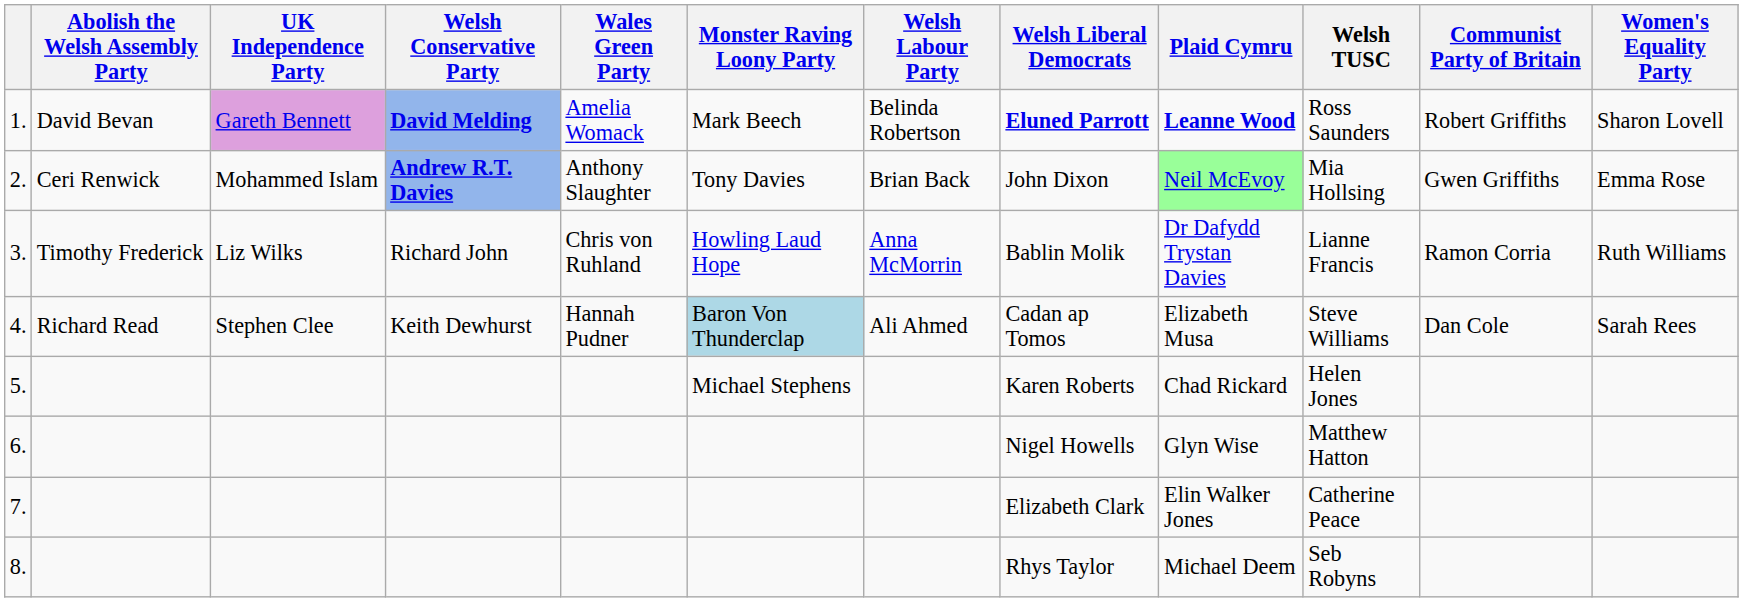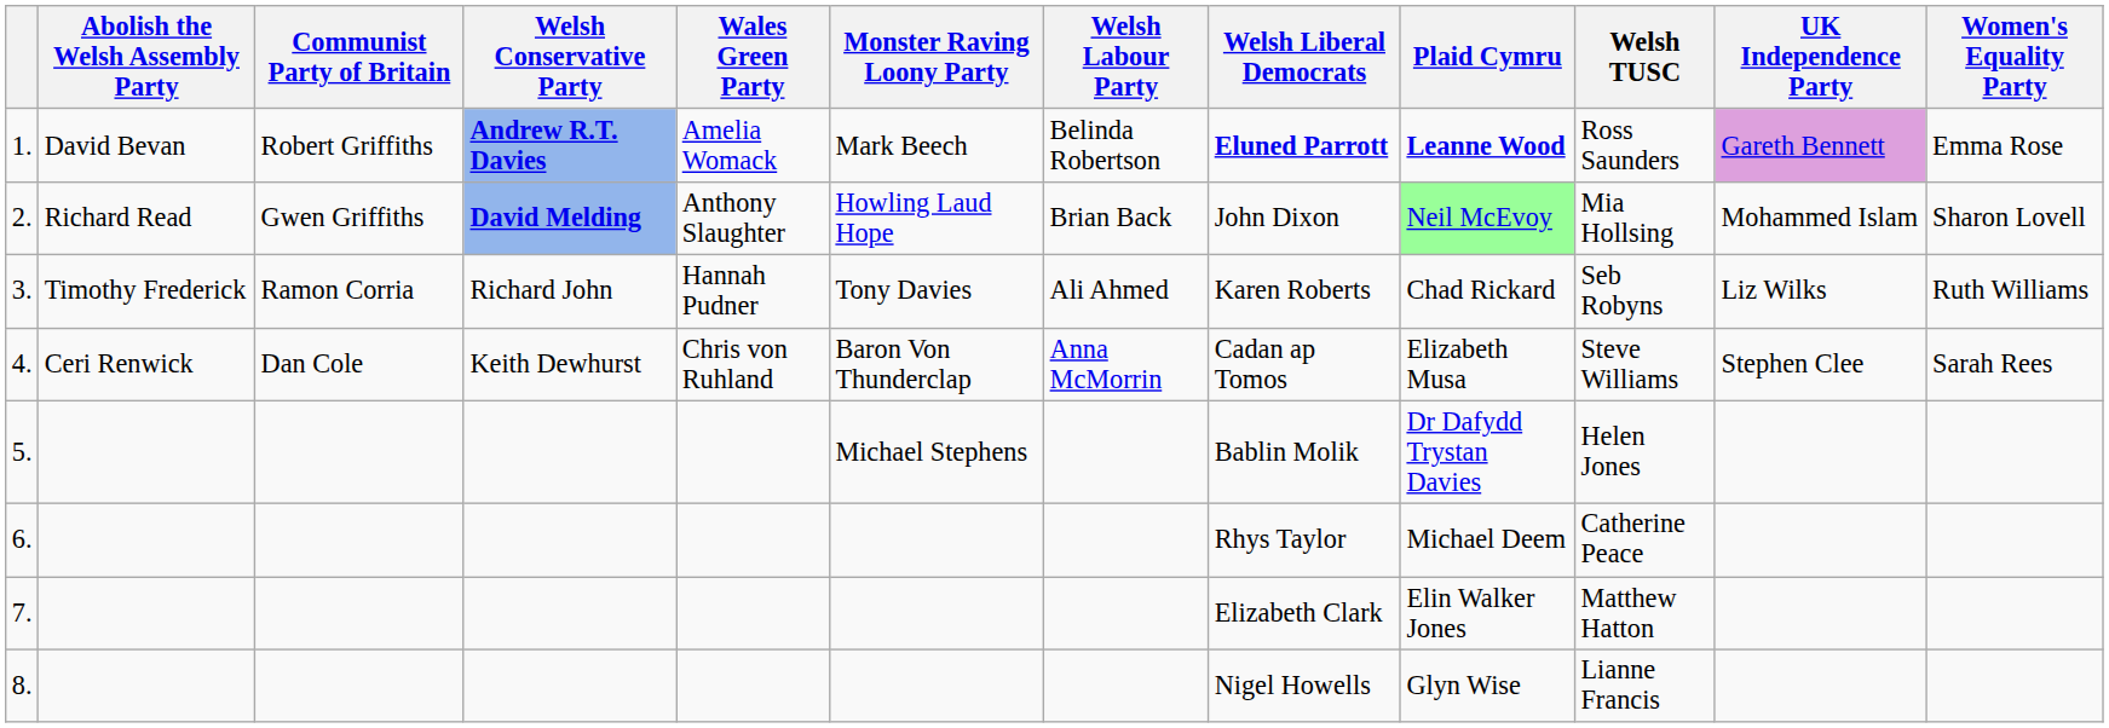 <table class="wikitable">
 <tr>
 <th></th>
 <th><a href='#'>Abolish the Welsh Assembly Party</a></th>
-<th><a href='#'>UK Independence Party</a></th>
+<th><a href='#'>Communist Party of Britain</a></th>
 <th><a href='#'>Welsh Conservative Party</a></th>
 <th><a href='#'>Wales Green Party</a></th>
 <th><a href='#'>Monster Raving Loony Party</a></th>
 <th><a href='#'>Welsh Labour Party</a></th>
 <th><a href='#'>Welsh Liberal Democrats</a></th>
 <th><a href='#'>Plaid Cymru</a></th>
 <th>Welsh TUSC</th>
-<th><a href='#'>Communist Party of Britain</a></th>
+<th><a href='#'>UK Independence Party</a></th>
 <th><a href='#'>Women's Equality Party</a></th>
 </tr>
 <tr>
 <td>1.</td>
 <td>David Bevan</td>
-<td style="background:plum;"><a href='#'>Gareth Bennett</a></td>
-<td style="background: #92B5EB"><strong><a href='#'>David Melding</a></strong></td>
+<td>Robert Griffiths</td>
+<td style="background: #92B5EB"><strong><a href='#'>Andrew R.T. Davies</a></strong></td>
 <td><a href='#'>Amelia Womack</a></td>
 <td>Mark Beech</td>
 <td>Belinda Robertson</td>
 <td><strong><a href='#'>Eluned Parrott</a></strong></td>
 <td><strong><a href='#'>Leanne Wood</a></strong></td>
 <td>Ross Saunders</td>
-<td>Robert Griffiths</td>
-<td>Sharon Lovell</td>
+<td style="background:plum;"><a href='#'>Gareth Bennett</a></td>
+<td>Emma Rose</td>
 </tr>
 <tr>
 <td>2.</td>
-<td>Ceri Renwick</td>
-<td>Mohammed Islam</td>
-<td style="background: #92B5EB"><strong><a href='#'>Andrew R.T. Davies</a></strong></td>
+<td>Richard Read</td>
+<td>Gwen Griffiths</td>
+<td style="background: #92B5EB"><strong><a href='#'>David Melding</a></strong></td>
 <td>Anthony Slaughter</td>
-<td>Tony Davies</td>
+<td><a href='#'>Howling Laud Hope</a></td>
 <td>Brian Back</td>
 <td>John Dixon</td>
 <td style="background:#9f9;"><a href='#'>Neil McEvoy</a></td>
 <td>Mia Hollsing</td>
-<td>Gwen Griffiths</td>
-<td>Emma Rose</td>
+<td>Mohammed Islam</td>
+<td>Sharon Lovell</td>
 </tr>
 <tr>
 <td>3.</td>
 <td>Timothy Frederick</td>
+<td>Ramon Corria</td>
+<td>Richard John</td>
+<td>Hannah Pudner</td>
+<td>Tony Davies</td>
+<td>Ali Ahmed</td>
+<td>Karen Roberts</td>
+<td>Chad Rickard</td>
+<td>Seb Robyns</td>
 <td>Liz Wilks</td>
-<td>Richard John</td>
-<td>Chris von Ruhland</td>
-<td><a href='#'>Howling Laud Hope</a></td>
-<td><a href='#'>Anna McMorrin</a></td>
-<td>Bablin Molik</td>
-<td><a href='#'>Dr Dafydd Trystan Davies</a></td>
-<td>Lianne Francis</td>
-<td>Ramon Corria</td>
 <td>Ruth Williams</td>
 </tr>
 <tr>
 <td>4.</td>
-<td>Richard Read</td>
-<td>Stephen Clee</td>
+<td>Ceri Renwick</td>
+<td>Dan Cole</td>
 <td>Keith Dewhurst</td>
-<td>Hannah Pudner</td>
-<td style="background: lightblue;">Baron Von Thunderclap</td>
-<td>Ali Ahmed</td>
+<td>Chris von Ruhland</td>
+<td>Baron Von Thunderclap</td>
+<td><a href='#'>Anna McMorrin</a></td>
 <td>Cadan ap Tomos</td>
 <td>Elizabeth Musa</td>
 <td>Steve Williams</td>
-<td>Dan Cole</td>
+<td>Stephen Clee</td>
 <td>Sarah Rees</td>
 </tr>
 <tr>
 <td>5.</td>
 <td></td>
 <td></td>
 <td></td>
 <td></td>
 <td>Michael Stephens</td>
 <td></td>
-<td>Karen Roberts</td>
-<td>Chad Rickard</td>
+<td>Bablin Molik</td>
+<td><a href='#'>Dr Dafydd Trystan Davies</a></td>
 <td>Helen Jones</td>
 <td></td>
 <td></td>
 </tr>
 <tr>
 <td>6.</td>
 <td></td>
 <td></td>
 <td></td>
 <td></td>
 <td></td>
 <td></td>
-<td>Nigel Howells</td>
-<td>Glyn Wise</td>
-<td>Matthew Hatton</td>
+<td>Rhys Taylor</td>
+<td>Michael Deem</td>
+<td>Catherine Peace</td>
 <td></td>
 <td></td>
 </tr>
 <tr>
 <td>7.</td>
 <td></td>
 <td></td>
 <td></td>
 <td></td>
 <td></td>
 <td></td>
 <td>Elizabeth Clark</td>
 <td>Elin Walker Jones</td>
-<td>Catherine Peace</td>
+<td>Matthew Hatton</td>
 <td></td>
 <td></td>
 </tr>
 <tr>
 <td>8.</td>
 <td></td>
 <td></td>
 <td></td>
 <td></td>
 <td></td>
 <td></td>
-<td>Rhys Taylor</td>
-<td>Michael Deem</td>
-<td>Seb Robyns</td>
+<td>Nigel Howells</td>
+<td>Glyn Wise</td>
+<td>Lianne Francis</td>
 <td></td>
 <td></td>
 </tr>
 </table>
